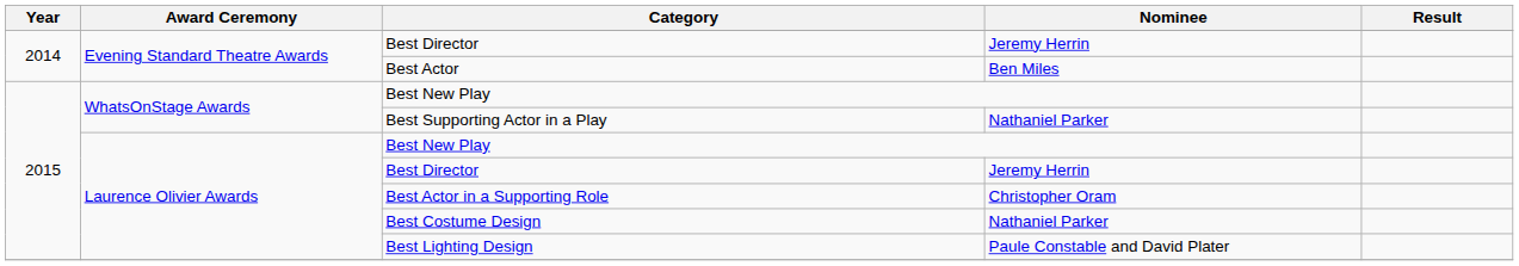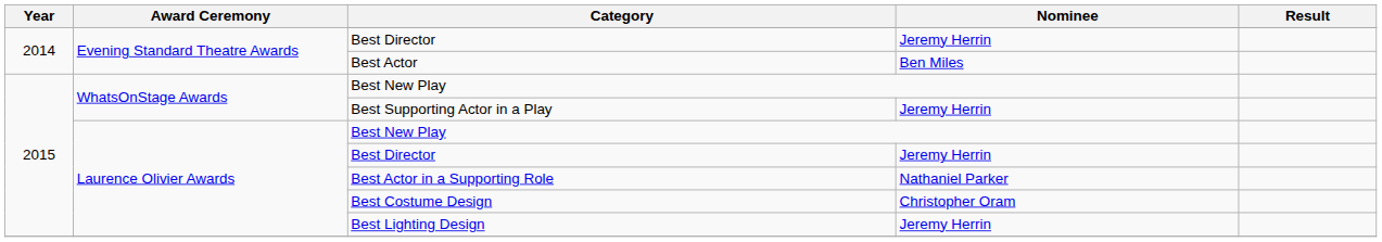 <table class="wikitable" style="width:95%;">
 <tr>
 <th style="width:5%;">Year</th>
 <th style="width:20%;">Award Ceremony</th>
 <th style="width:40%;">Category</th>
 <th style="width:25%;">Nominee</th>
 <th style="width:10%;">Result</th>
 </tr>
 <tr>
 <td rowspan="3" style="text-align:center;">2014</td>
 <td rowspan="3"><a href='#'>Evening Standard Theatre Awards</a></td>
 </tr>
 <tr>
 <td>Best Director</td>
 <td><a href='#'>Jeremy Herrin</a></td>
 <td></td>
 </tr>
 <tr>
 <td>Best Actor</td>
 <td><a href='#'>Ben Miles</a></td>
 <td></td>
 </tr>
 <tr>
 <td rowspan="7" style="text-align:center;">2015</td>
 <td rowspan=2><a href='#'>WhatsOnStage Awards</a></td>
 <td colspan=2>Best New Play</td>
 <td></td>
 </tr>
 <tr>
 <td>Best Supporting Actor in a Play</td>
-<td><a href='#'>Nathaniel Parker</a></td>
+<td><a href='#'>Jeremy Herrin</a></td>
 <td></td>
 </tr>
 <tr>
 <td rowspan="5"><a href='#'>Laurence Olivier Awards</a></td>
 <td colspan="2"><a href='#'>Best New Play</a></td>
 <td></td>
 </tr>
 <tr>
 <td><a href='#'>Best Director</a></td>
 <td><a href='#'>Jeremy Herrin</a></td>
 <td></td>
 </tr>
 <tr>
 <td><a href='#'>Best Actor in a Supporting Role</a></td>
+<td><a href='#'>Nathaniel Parker</a></td>
+<td></td>
+</tr>
+<tr>
+<td><a href='#'>Best Costume Design</a></td>
 <td><a href='#'>Christopher Oram</a></td>
 <td></td>
 </tr>
 <tr>
-<td><a href='#'>Best Costume Design</a></td>
-<td><a href='#'>Nathaniel Parker</a></td>
-<td></td>
-</tr>
-<tr>
 <td><a href='#'>Best Lighting Design</a></td>
-<td><a href='#'>Paule Constable</a> and David Plater</td>
+<td><a href='#'>Jeremy Herrin</a></td>
 <td></td>
 </tr>
 <tr>
 </tr>
 </table>
